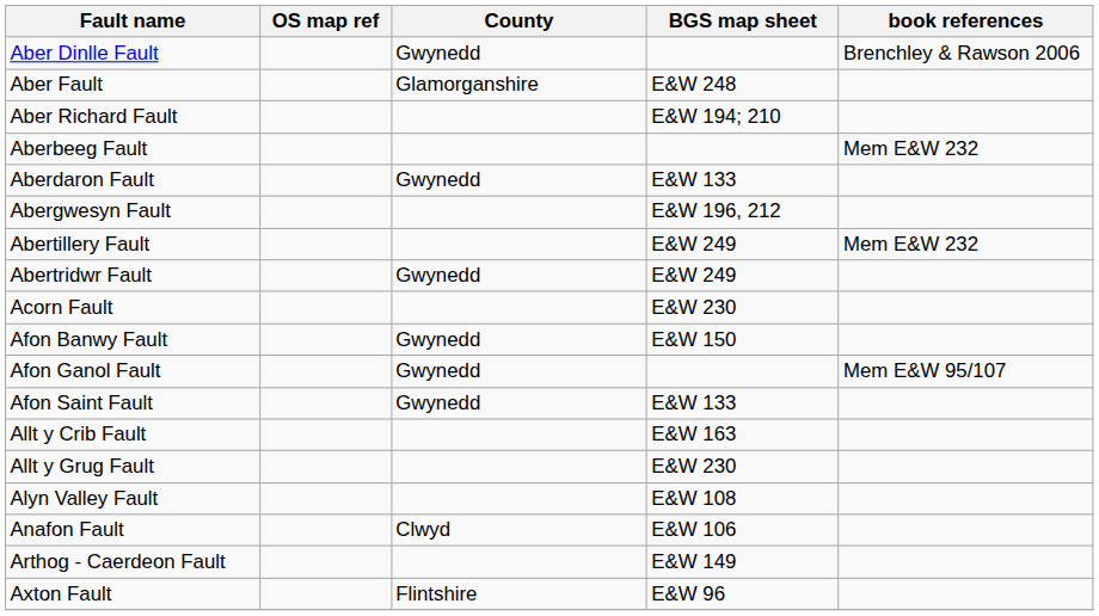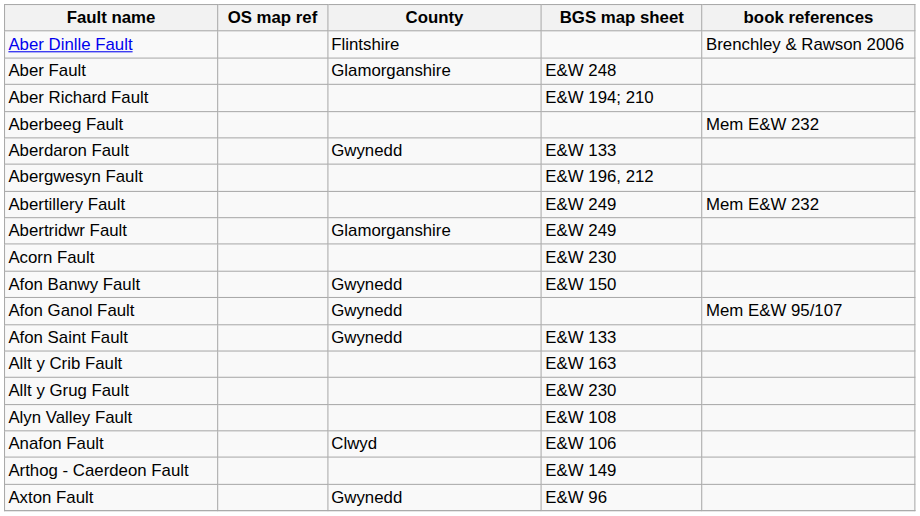 <table class="wikitable">
 <tr>
 <th width="200pt">Fault name</th>
 <th width="100pt">OS map ref</th>
 <th width="200pt">County</th>
 <th width="150pt">BGS map sheet</th>
 <th width="200pt">book references</th>
 </tr>
 <tr>
 <td><a href='#'>Aber Dinlle Fault</a></td>
 <td></td>
-<td>Gwynedd</td>
+<td>Flintshire</td>
 <td></td>
 <td>Brenchley & Rawson 2006</td>
 </tr>
 <tr>
 <td>Aber Fault</td>
 <td></td>
 <td>Glamorganshire</td>
 <td>E&W 248</td>
 <td></td>
 </tr>
 <tr>
 <td>Aber Richard Fault</td>
 <td></td>
 <td></td>
 <td>E&W 194; 210</td>
 <td></td>
 </tr>
 <tr>
 <td>Aberbeeg Fault</td>
 <td></td>
 <td></td>
 <td></td>
 <td>Mem E&W 232</td>
 </tr>
 <tr>
 <td>Aberdaron Fault</td>
 <td></td>
 <td>Gwynedd</td>
 <td>E&W 133</td>
 <td></td>
 </tr>
 <tr>
 <td>Abergwesyn Fault</td>
 <td></td>
 <td></td>
 <td>E&W 196, 212</td>
 <td></td>
 </tr>
 <tr>
 <td>Abertillery Fault</td>
 <td></td>
 <td></td>
 <td>E&W 249</td>
 <td>Mem E&W 232</td>
 </tr>
 <tr>
 <td>Abertridwr Fault</td>
 <td></td>
-<td>Gwynedd</td>
+<td>Glamorganshire</td>
 <td>E&W 249</td>
 <td></td>
 </tr>
 <tr>
 <td>Acorn Fault</td>
 <td></td>
 <td></td>
 <td>E&W 230</td>
 <td></td>
 </tr>
 <tr>
 <td>Afon Banwy Fault</td>
 <td></td>
 <td>Gwynedd</td>
 <td>E&W 150</td>
 <td></td>
 </tr>
 <tr>
 <td>Afon Ganol Fault</td>
 <td></td>
 <td>Gwynedd</td>
 <td></td>
 <td>Mem E&W 95/107</td>
 </tr>
 <tr>
 <td>Afon Saint Fault</td>
 <td></td>
 <td>Gwynedd</td>
 <td>E&W 133</td>
 <td></td>
 </tr>
 <tr>
 <td>Allt y Crib Fault</td>
 <td></td>
 <td></td>
 <td>E&W 163</td>
 <td></td>
 </tr>
 <tr>
 <td>Allt y Grug Fault</td>
 <td></td>
 <td></td>
 <td>E&W 230</td>
 <td></td>
 </tr>
 <tr>
 <td>Alyn Valley Fault</td>
 <td></td>
 <td></td>
 <td>E&W 108</td>
 <td></td>
 </tr>
 <tr>
 <td>Anafon Fault</td>
 <td></td>
 <td>Clwyd</td>
 <td>E&W 106</td>
 <td></td>
 </tr>
 <tr>
 <td>Arthog - Caerdeon Fault</td>
 <td></td>
 <td></td>
 <td>E&W 149</td>
 <td></td>
 </tr>
 <tr>
 <td>Axton Fault</td>
 <td></td>
-<td>Flintshire</td>
+<td>Gwynedd</td>
 <td>E&W 96</td>
 <td></td>
 </tr>
 <tr>
 </tr>
 </table>
